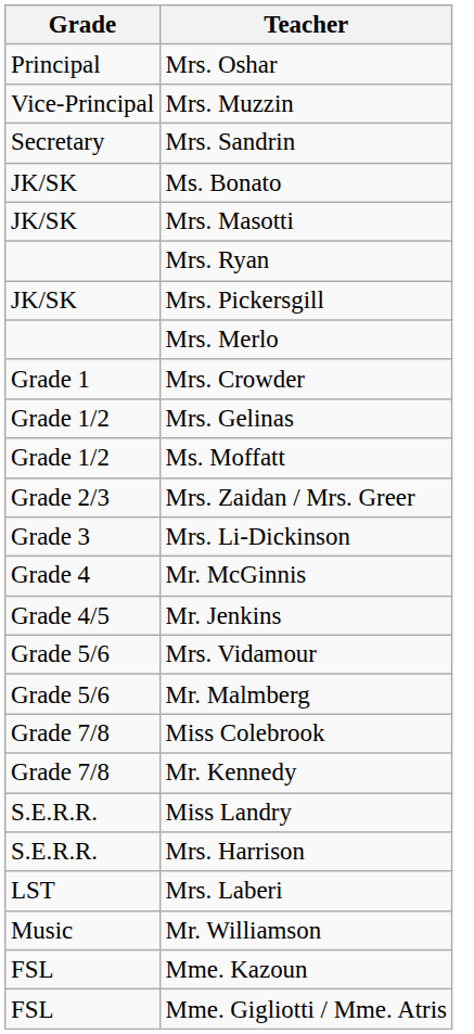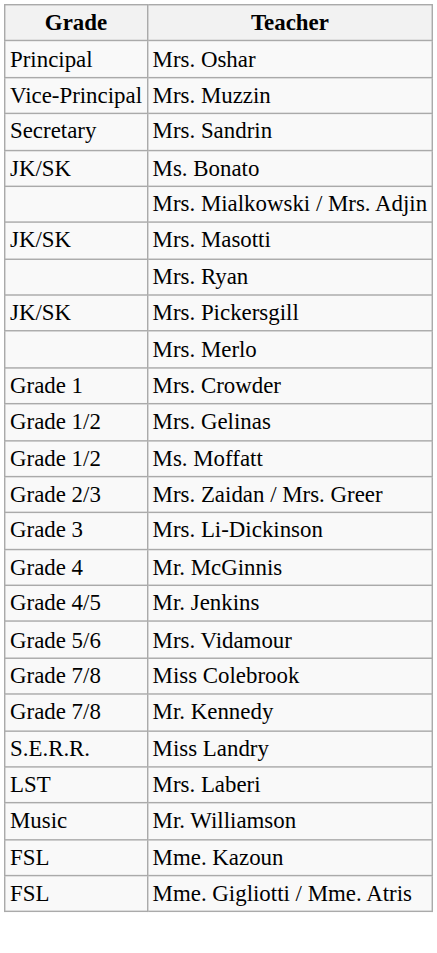 <table class="wikitable">
 <tr>
 <th>Grade</th>
 <th>Teacher</th>
 </tr>
 <tr>
 <td>Principal</td>
 <td>Mrs. Oshar</td>
 </tr>
 <tr>
 <td>Vice-Principal</td>
 <td>Mrs. Muzzin</td>
 </tr>
 <tr>
 <td>Secretary</td>
 <td>Mrs. Sandrin</td>
 </tr>
 <tr>
 <td>JK/SK</td>
 <td>Ms. Bonato</td>
+</tr>
+<tr>
+<td></td>
+<td>Mrs. Mialkowski / Mrs. Adjin</td>
 </tr>
 <tr>
 <td>JK/SK</td>
 <td>Mrs. Masotti</td>
 </tr>
 <tr>
 <td></td>
 <td>Mrs. Ryan</td>
 </tr>
 <tr>
 <td>JK/SK</td>
 <td>Mrs. Pickersgill</td>
 </tr>
 <tr>
 <td></td>
 <td>Mrs. Merlo</td>
 </tr>
 <tr>
 <td>Grade 1</td>
 <td>Mrs. Crowder</td>
 </tr>
 <tr>
 <td>Grade 1/2</td>
 <td>Mrs. Gelinas</td>
 </tr>
 <tr>
 <td>Grade 1/2</td>
 <td>Ms. Moffatt</td>
 </tr>
 <tr>
 <td>Grade 2/3</td>
 <td>Mrs. Zaidan / Mrs. Greer</td>
 </tr>
 <tr>
 <td>Grade 3</td>
 <td>Mrs. Li-Dickinson</td>
 </tr>
 <tr>
 <td>Grade 4</td>
 <td>Mr. McGinnis</td>
 </tr>
 <tr>
 <td>Grade 4/5</td>
 <td>Mr. Jenkins</td>
 </tr>
 <tr>
 <td>Grade 5/6</td>
 <td>Mrs. Vidamour</td>
 </tr>
 <tr>
-<td>Grade 5/6</td>
-<td>Mr. Malmberg</td>
-</tr>
-<tr>
 <td>Grade 7/8</td>
 <td>Miss Colebrook</td>
 </tr>
 <tr>
 <td>Grade 7/8</td>
 <td>Mr. Kennedy</td>
 </tr>
 <tr>
 <td>S.E.R.R.</td>
 <td>Miss Landry</td>
-</tr>
-<tr>
-<td>S.E.R.R.</td>
-<td>Mrs. Harrison</td>
 </tr>
 <tr>
 <td>LST</td>
 <td>Mrs. Laberi</td>
 </tr>
 <tr>
 <td>Music</td>
 <td>Mr. Williamson</td>
 </tr>
 <tr>
 <td>FSL</td>
 <td>Mme. Kazoun</td>
 </tr>
 <tr>
 <td>FSL</td>
 <td>Mme. Gigliotti / Mme. Atris</td>
 </tr>
 </table>
